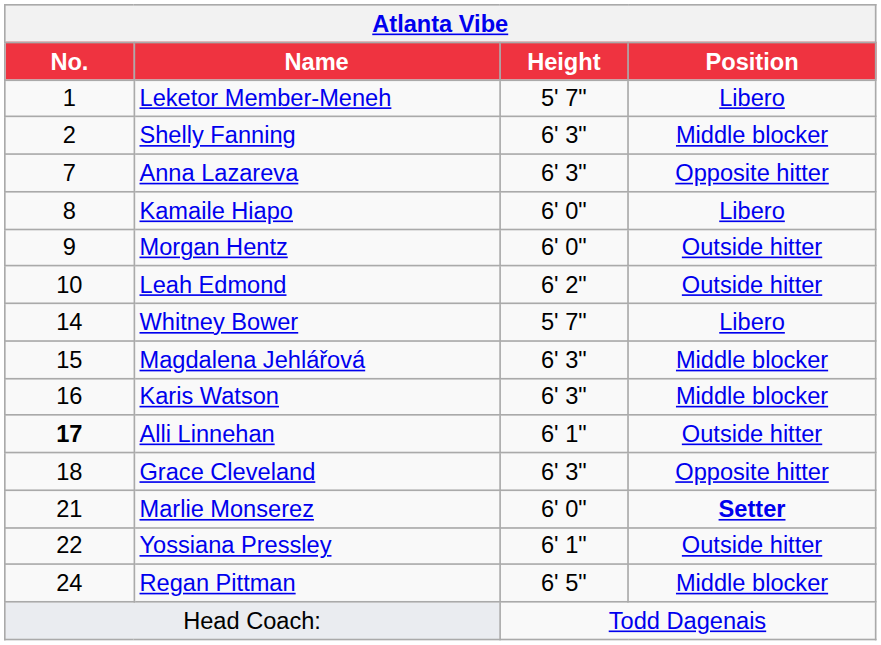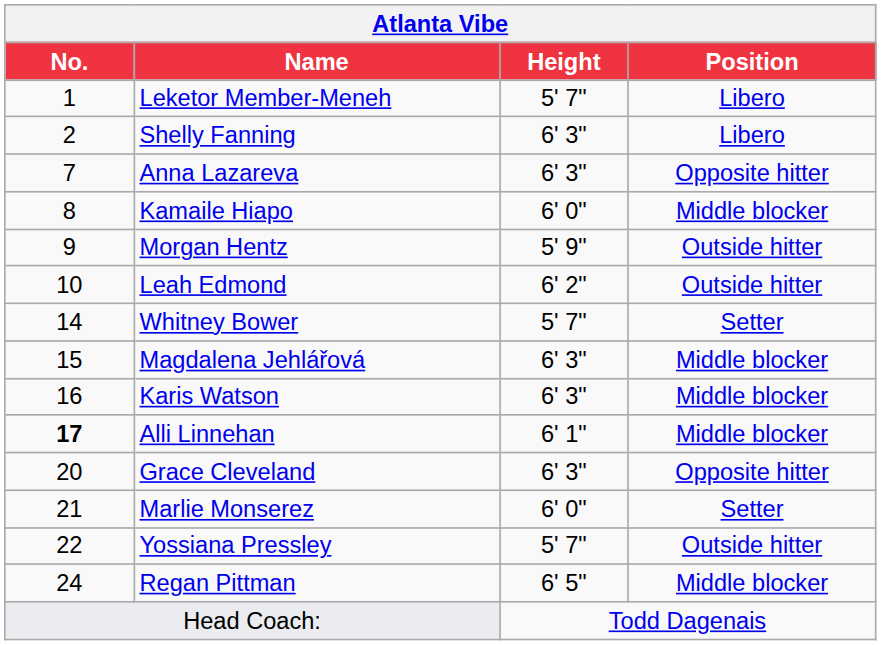 <table class="wikitable collapsible collapsed" style="font-size:90%; text-align:center">
 <tr>
 <th colspan=5 style="width:30em"><a href='#'>Atlanta Vibe</a></th>
 </tr>
 <tr>
 <th style="width:5em; color:#FFFFFF; background-color:#EF3340">No.</th>
 <th style="width:15em; color:#FFFFFF; background-color:#EF3340">Name</th>
 <th style="width:5em; color:#FFFFFF; background-color:#EF3340">Height</th>
 <th style="width:10em; color:#FFFFFF; background-color:#EF3340">Position</th>
 </tr>
 <tr>
 <td>1</td>
 <td align=left> <a href='#'>Leketor Member-Meneh</a></td>
 <td>5' 7"</td>
 <td><a href='#'>Libero</a></td>
 </tr>
 <tr>
 <td>2</td>
 <td align=left> <a href='#'>Shelly Fanning</a></td>
 <td>6' 3"</td>
-<td><a href='#'>Middle blocker</a></td>
+<td><a href='#'>Libero</a></td>
 </tr>
 <tr>
 <td>7</td>
 <td align=left> <a href='#'>Anna Lazareva</a></td>
 <td>6' 3"</td>
 <td><a href='#'>Opposite hitter</a></td>
 </tr>
 <tr>
 <td>8</td>
 <td align=left> <a href='#'>Kamaile Hiapo</a></td>
 <td>6' 0"</td>
-<td><a href='#'>Libero</a></td>
+<td><a href='#'>Middle blocker</a></td>
 </tr>
 <tr>
 <td>9</td>
 <td align=left> <a href='#'>Morgan Hentz</a></td>
-<td>6' 0"</td>
+<td>5' 9"</td>
 <td><a href='#'>Outside hitter</a></td>
 </tr>
 <tr>
 <td>10</td>
 <td align=left> <a href='#'>Leah Edmond</a></td>
 <td>6' 2"</td>
 <td><a href='#'>Outside hitter</a></td>
 </tr>
 <tr>
 <td>14</td>
 <td align=left> <a href='#'>Whitney Bower</a></td>
 <td>5' 7"</td>
-<td><a href='#'>Libero</a></td>
+<td><a href='#'>Setter</a></td>
 </tr>
 <tr>
 <td>15</td>
 <td align=left> <a href='#'>Magdalena Jehlářová</a></td>
 <td>6' 3"</td>
 <td><a href='#'>Middle blocker</a></td>
 </tr>
 <tr>
 <td>16</td>
 <td align=left> <a href='#'>Karis Watson</a></td>
 <td>6' 3"</td>
 <td><a href='#'>Middle blocker</a></td>
 </tr>
 <tr>
 <td><strong>17</strong></td>
 <td align=left> <a href='#'>Alli Linnehan</a></td>
 <td>6' 1"</td>
-<td><a href='#'>Outside hitter</a></td>
+<td><a href='#'>Middle blocker</a></td>
 </tr>
 <tr>
-<td>18</td>
+<td>20</td>
 <td align=left> <a href='#'>Grace Cleveland</a></td>
 <td>6' 3"</td>
 <td><a href='#'>Opposite hitter</a></td>
 </tr>
 <tr>
 <td>21</td>
 <td align=left> <a href='#'>Marlie Monserez</a></td>
 <td>6' 0"</td>
-<td><strong><a href='#'>Setter</a></strong></td>
+<td><a href='#'>Setter</a></td>
 </tr>
 <tr>
 <td>22</td>
 <td align=left> <a href='#'>Yossiana Pressley</a></td>
-<td>6' 1"</td>
+<td>5' 7"</td>
 <td><a href='#'>Outside hitter</a></td>
 </tr>
 <tr>
 <td>24</td>
 <td align=left> <a href='#'>Regan Pittman</a></td>
 <td>6' 5"</td>
 <td><a href='#'>Middle blocker</a></td>
 </tr>
 <tr class="sortbottom">
 <td colspan=2 style="background:#EAECF0">Head Coach:</td>
 <td colspan=2> <a href='#'>Todd Dagenais</a></td>
 </tr>
 </table>
